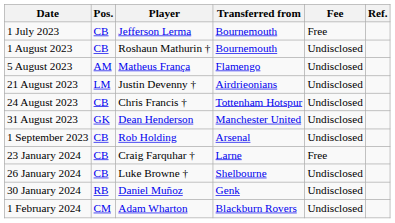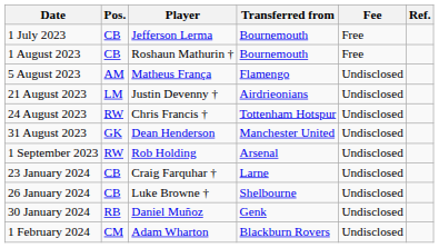 <table class="wikitable plainrowheaders">
 <tr>
 <th>Date</th>
 <th>Pos.</th>
 <th>Player</th>
 <th>Transferred from</th>
 <th>Fee</th>
 <th>Ref.</th>
 </tr>
 <tr>
 <td>1 July 2023</td>
 <td><a href='#'>CB</a></td>
 <td> <a href='#'>Jefferson Lerma</a></td>
 <td> <a href='#'>Bournemouth</a></td>
 <td>Free</td>
 <td></td>
 </tr>
 <tr>
 <td>1 August 2023</td>
 <td><a href='#'>CB</a></td>
 <td> Roshaun Mathurin †</td>
 <td> <a href='#'>Bournemouth</a></td>
-<td>Undisclosed</td>
+<td>Free</td>
 <td></td>
 </tr>
 <tr>
 <td>5 August 2023</td>
 <td><a href='#'>AM</a></td>
 <td> <a href='#'>Matheus França</a></td>
 <td> <a href='#'>Flamengo</a></td>
 <td>Undisclosed</td>
 <td></td>
 </tr>
 <tr>
 <td>21 August 2023</td>
 <td><a href='#'>LM</a></td>
 <td> Justin Devenny †</td>
 <td> <a href='#'>Airdrieonians</a></td>
 <td>Undisclosed</td>
 <td></td>
 </tr>
 <tr>
 <td>24 August 2023</td>
-<td><a href='#'>CB</a></td>
+<td><a href='#'>RW</a></td>
 <td> Chris Francis †</td>
 <td> <a href='#'>Tottenham Hotspur</a></td>
 <td>Undisclosed</td>
 <td></td>
 </tr>
 <tr>
 <td>31 August 2023</td>
 <td><a href='#'>GK</a></td>
 <td> <a href='#'>Dean Henderson</a></td>
 <td> <a href='#'>Manchester United</a></td>
 <td>Undisclosed</td>
 <td></td>
 </tr>
 <tr>
 <td>1 September 2023</td>
-<td><a href='#'>CB</a></td>
+<td><a href='#'>RW</a></td>
 <td> <a href='#'>Rob Holding</a></td>
 <td> <a href='#'>Arsenal</a></td>
 <td>Undisclosed</td>
 <td></td>
 </tr>
 <tr>
 <td>23 January 2024</td>
 <td><a href='#'>CB</a></td>
 <td> Craig Farquhar †</td>
 <td> <a href='#'>Larne</a></td>
-<td>Free</td>
+<td>Undisclosed</td>
 <td></td>
 </tr>
 <tr>
 <td>26 January 2024</td>
 <td><a href='#'>CB</a></td>
 <td> Luke Browne †</td>
 <td> <a href='#'>Shelbourne</a></td>
 <td>Undisclosed</td>
 <td></td>
 </tr>
 <tr>
 <td>30 January 2024</td>
 <td><a href='#'>RB</a></td>
 <td> <a href='#'>Daniel Muñoz</a></td>
 <td> <a href='#'>Genk</a></td>
 <td>Undisclosed</td>
 <td></td>
 </tr>
 <tr>
 <td>1 February 2024</td>
 <td><a href='#'>CM</a></td>
 <td> <a href='#'>Adam Wharton</a></td>
 <td> <a href='#'>Blackburn Rovers</a></td>
 <td>Undisclosed</td>
 <td></td>
 </tr>
 </table>
